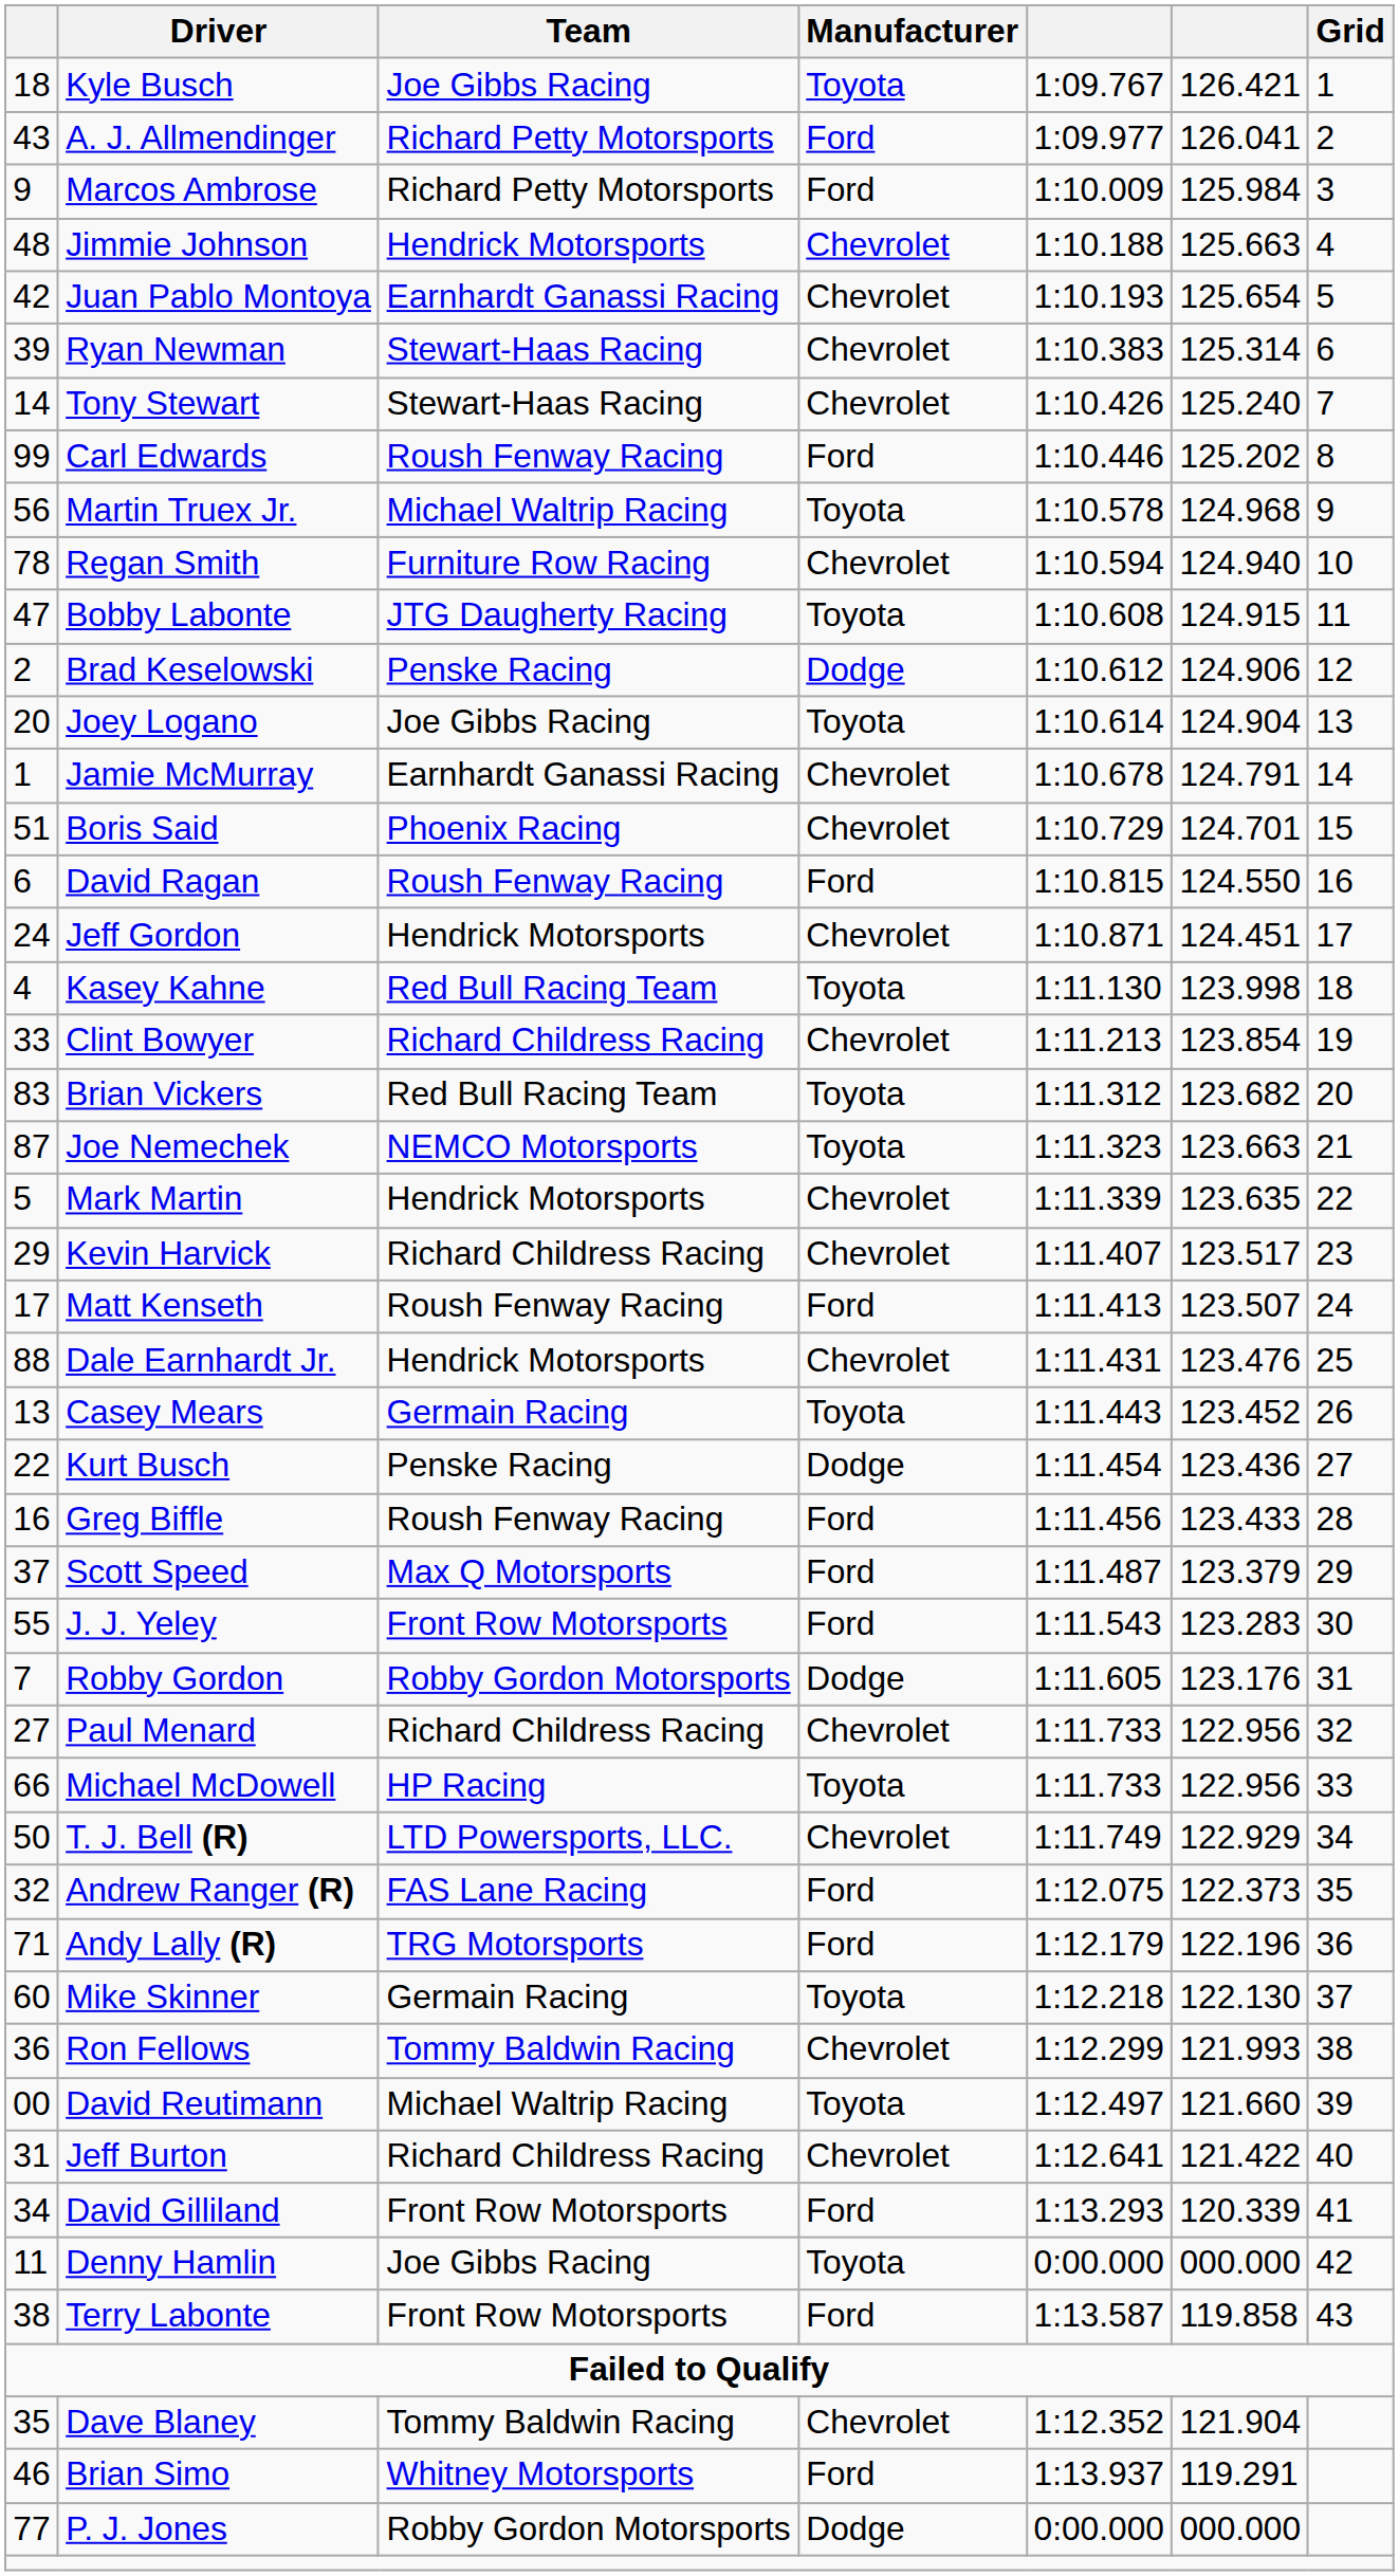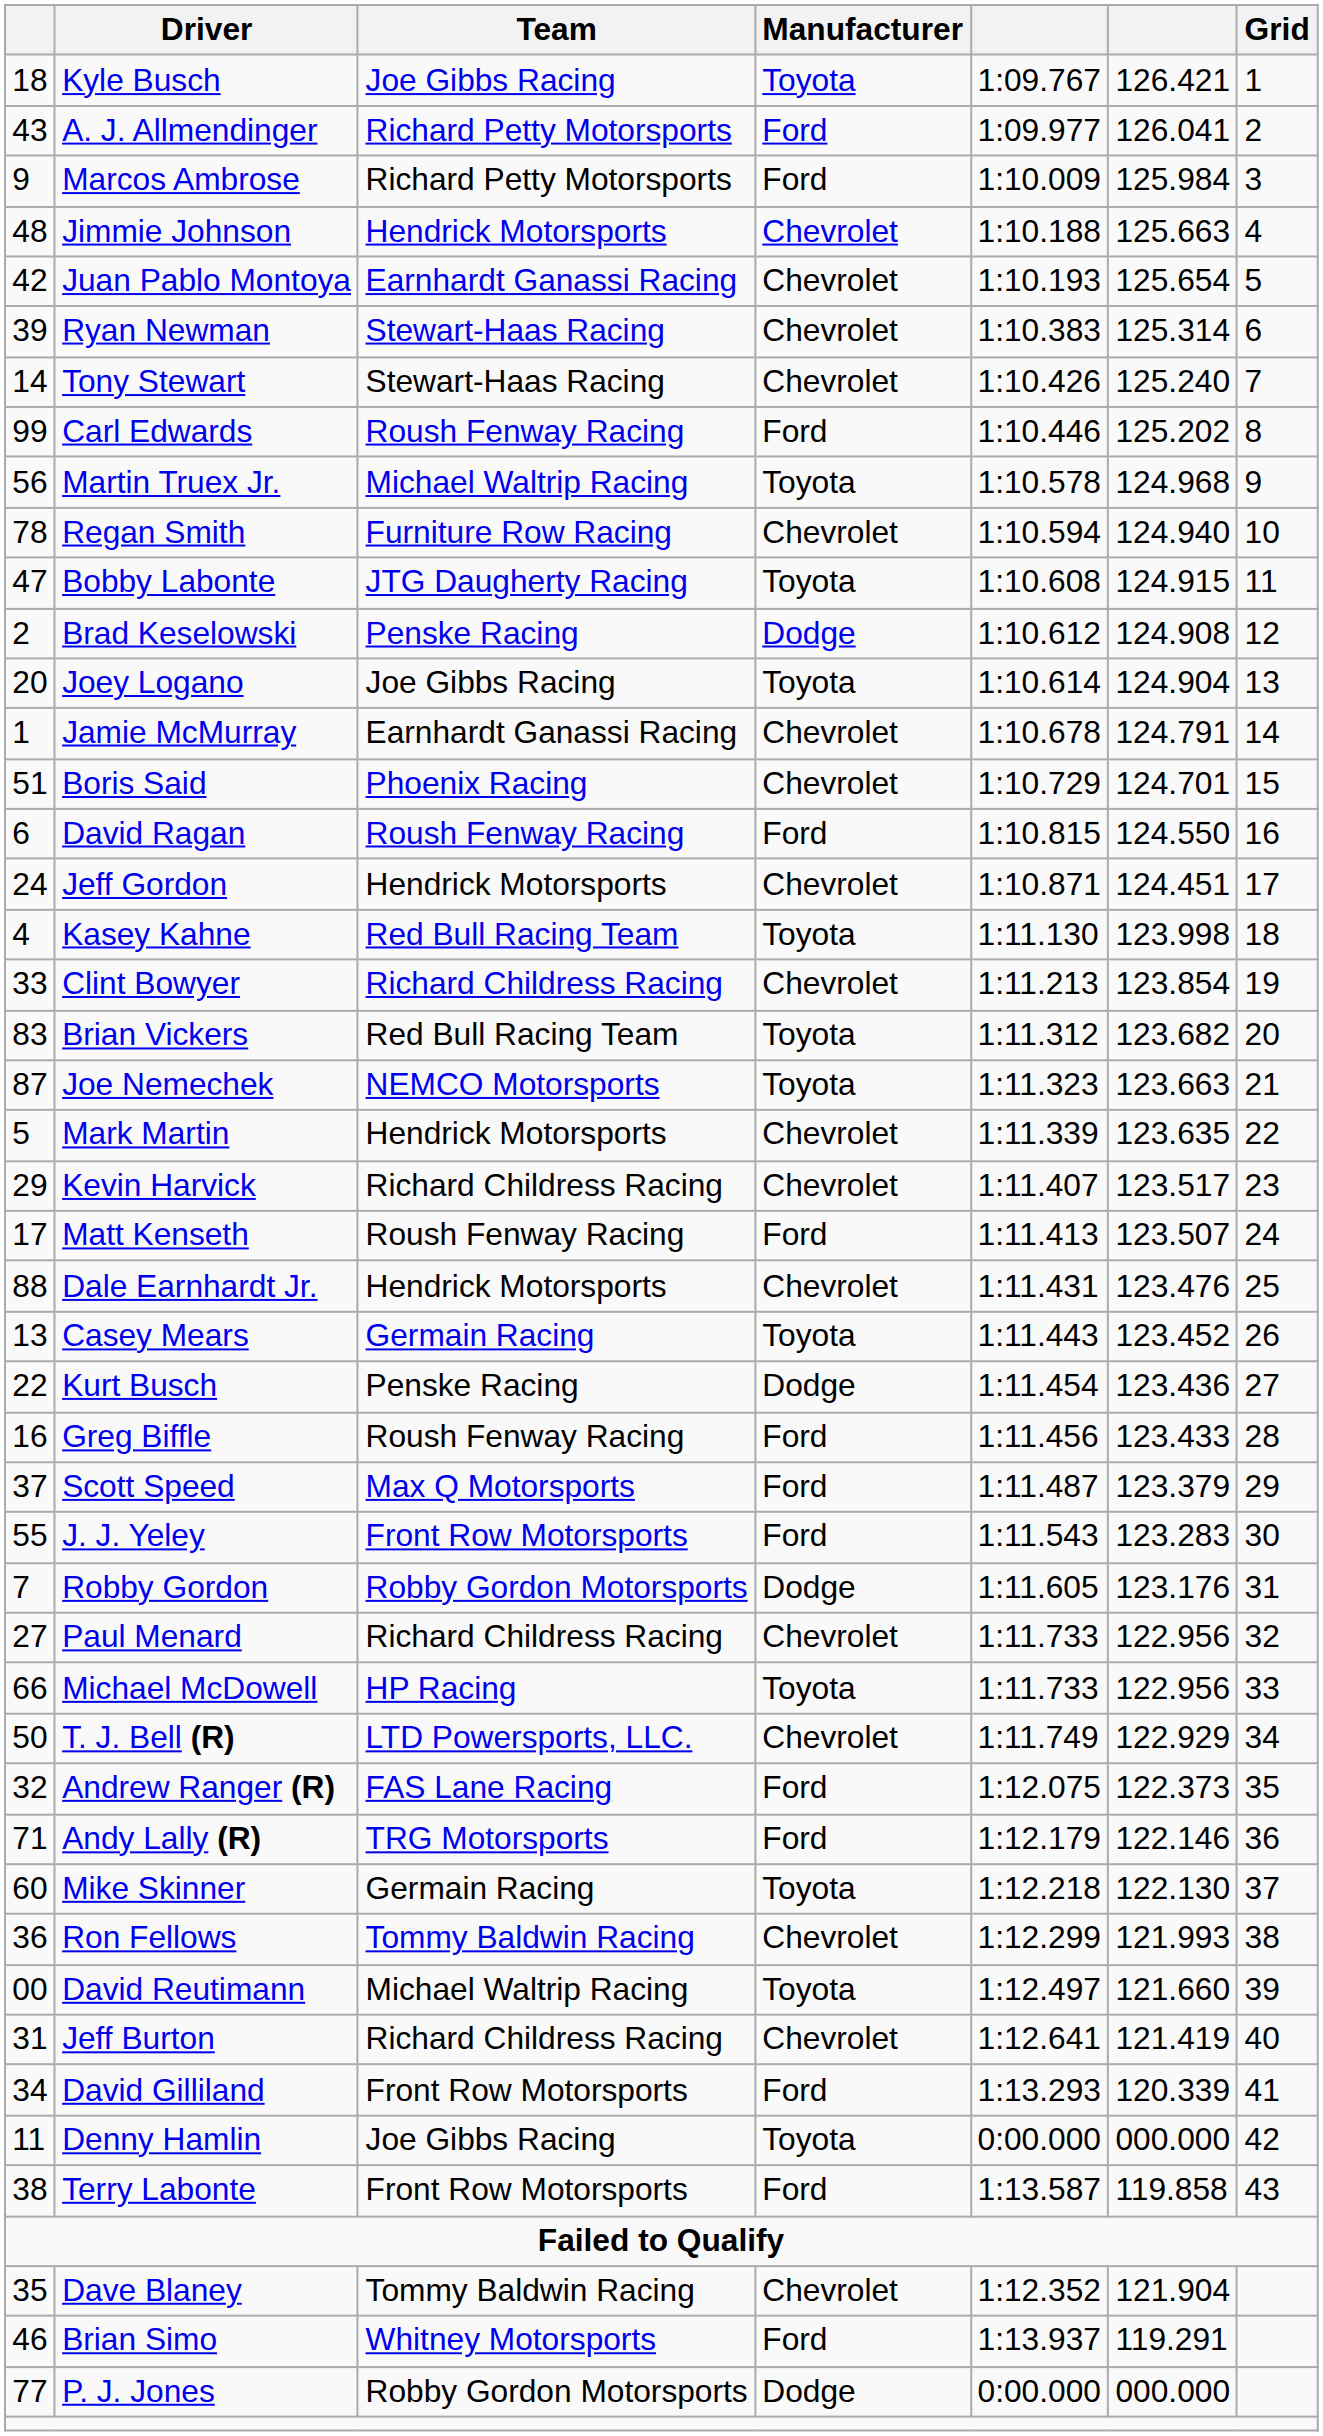 <table class="wikitable">
 <tr>
 <th></th>
 <th>Driver</th>
 <th>Team</th>
 <th>Manufacturer</th>
 <th></th>
 <th></th>
 <th>Grid</th>
 </tr>
 <tr>
 <td>18</td>
 <td><a href='#'>Kyle Busch</a></td>
 <td><a href='#'>Joe Gibbs Racing</a></td>
 <td><a href='#'>Toyota</a></td>
 <td>1:09.767</td>
 <td>126.421</td>
 <td>1</td>
 </tr>
 <tr>
 <td>43</td>
 <td><a href='#'>A. J. Allmendinger</a></td>
 <td><a href='#'>Richard Petty Motorsports</a></td>
 <td><a href='#'>Ford</a></td>
 <td>1:09.977</td>
 <td>126.041</td>
 <td>2</td>
 </tr>
 <tr>
 <td>9</td>
 <td><a href='#'>Marcos Ambrose</a></td>
 <td>Richard Petty Motorsports</td>
 <td>Ford</td>
 <td>1:10.009</td>
 <td>125.984</td>
 <td>3</td>
 </tr>
 <tr>
 <td>48</td>
 <td><a href='#'>Jimmie Johnson</a></td>
 <td><a href='#'>Hendrick Motorsports</a></td>
 <td><a href='#'>Chevrolet</a></td>
 <td>1:10.188</td>
 <td>125.663</td>
 <td>4</td>
 </tr>
 <tr>
 <td>42</td>
 <td><a href='#'>Juan Pablo Montoya</a></td>
 <td><a href='#'>Earnhardt Ganassi Racing</a></td>
 <td>Chevrolet</td>
 <td>1:10.193</td>
 <td>125.654</td>
 <td>5</td>
 </tr>
 <tr>
 <td>39</td>
 <td><a href='#'>Ryan Newman</a></td>
 <td><a href='#'>Stewart-Haas Racing</a></td>
 <td>Chevrolet</td>
 <td>1:10.383</td>
 <td>125.314</td>
 <td>6</td>
 </tr>
 <tr>
 <td>14</td>
 <td><a href='#'>Tony Stewart</a></td>
 <td>Stewart-Haas Racing</td>
 <td>Chevrolet</td>
 <td>1:10.426</td>
 <td>125.240</td>
 <td>7</td>
 </tr>
 <tr>
 <td>99</td>
 <td><a href='#'>Carl Edwards</a></td>
 <td><a href='#'>Roush Fenway Racing</a></td>
 <td>Ford</td>
 <td>1:10.446</td>
 <td>125.202</td>
 <td>8</td>
 </tr>
 <tr>
 <td>56</td>
 <td><a href='#'>Martin Truex Jr.</a></td>
 <td><a href='#'>Michael Waltrip Racing</a></td>
 <td>Toyota</td>
 <td>1:10.578</td>
 <td>124.968</td>
 <td>9</td>
 </tr>
 <tr>
 <td>78</td>
 <td><a href='#'>Regan Smith</a></td>
 <td><a href='#'>Furniture Row Racing</a></td>
 <td>Chevrolet</td>
 <td>1:10.594</td>
 <td>124.940</td>
 <td>10</td>
 </tr>
 <tr>
 <td>47</td>
 <td><a href='#'>Bobby Labonte</a></td>
 <td><a href='#'>JTG Daugherty Racing</a></td>
 <td>Toyota</td>
 <td>1:10.608</td>
 <td>124.915</td>
 <td>11</td>
 </tr>
 <tr>
 <td>2</td>
 <td><a href='#'>Brad Keselowski</a></td>
 <td><a href='#'>Penske Racing</a></td>
 <td><a href='#'>Dodge</a></td>
 <td>1:10.612</td>
-<td>124.906</td>
+<td>124.908</td>
 <td>12</td>
 </tr>
 <tr>
 <td>20</td>
 <td><a href='#'>Joey Logano</a></td>
 <td>Joe Gibbs Racing</td>
 <td>Toyota</td>
 <td>1:10.614</td>
 <td>124.904</td>
 <td>13</td>
 </tr>
 <tr>
 <td>1</td>
 <td><a href='#'>Jamie McMurray</a></td>
 <td>Earnhardt Ganassi Racing</td>
 <td>Chevrolet</td>
 <td>1:10.678</td>
 <td>124.791</td>
 <td>14</td>
 </tr>
 <tr>
 <td>51</td>
 <td><a href='#'>Boris Said</a></td>
 <td><a href='#'>Phoenix Racing</a></td>
 <td>Chevrolet</td>
 <td>1:10.729</td>
 <td>124.701</td>
 <td>15</td>
 </tr>
 <tr>
 <td>6</td>
 <td><a href='#'>David Ragan</a></td>
 <td><a href='#'>Roush Fenway Racing</a></td>
 <td>Ford</td>
 <td>1:10.815</td>
 <td>124.550</td>
 <td>16</td>
 </tr>
 <tr>
 <td>24</td>
 <td><a href='#'>Jeff Gordon</a></td>
 <td>Hendrick Motorsports</td>
 <td>Chevrolet</td>
 <td>1:10.871</td>
 <td>124.451</td>
 <td>17</td>
 </tr>
 <tr>
 <td>4</td>
 <td><a href='#'>Kasey Kahne</a></td>
 <td><a href='#'>Red Bull Racing Team</a></td>
 <td>Toyota</td>
 <td>1:11.130</td>
 <td>123.998</td>
 <td>18</td>
 </tr>
 <tr>
 <td>33</td>
 <td><a href='#'>Clint Bowyer</a></td>
 <td><a href='#'>Richard Childress Racing</a></td>
 <td>Chevrolet</td>
 <td>1:11.213</td>
 <td>123.854</td>
 <td>19</td>
 </tr>
 <tr>
 <td>83</td>
 <td><a href='#'>Brian Vickers</a></td>
 <td>Red Bull Racing Team</td>
 <td>Toyota</td>
 <td>1:11.312</td>
 <td>123.682</td>
 <td>20</td>
 </tr>
 <tr>
 <td>87</td>
 <td><a href='#'>Joe Nemechek</a></td>
 <td><a href='#'>NEMCO Motorsports</a></td>
 <td>Toyota</td>
 <td>1:11.323</td>
 <td>123.663</td>
 <td>21</td>
 </tr>
 <tr>
 <td>5</td>
 <td><a href='#'>Mark Martin</a></td>
 <td>Hendrick Motorsports</td>
 <td>Chevrolet</td>
 <td>1:11.339</td>
 <td>123.635</td>
 <td>22</td>
 </tr>
 <tr>
 <td>29</td>
 <td><a href='#'>Kevin Harvick</a></td>
 <td>Richard Childress Racing</td>
 <td>Chevrolet</td>
 <td>1:11.407</td>
 <td>123.517</td>
 <td>23</td>
 </tr>
 <tr>
 <td>17</td>
 <td><a href='#'>Matt Kenseth</a></td>
 <td>Roush Fenway Racing</td>
 <td>Ford</td>
 <td>1:11.413</td>
 <td>123.507</td>
 <td>24</td>
 </tr>
 <tr>
 <td>88</td>
 <td><a href='#'>Dale Earnhardt Jr.</a></td>
 <td>Hendrick Motorsports</td>
 <td>Chevrolet</td>
 <td>1:11.431</td>
 <td>123.476</td>
 <td>25</td>
 </tr>
 <tr>
 <td>13</td>
 <td><a href='#'>Casey Mears</a></td>
 <td><a href='#'>Germain Racing</a></td>
 <td>Toyota</td>
 <td>1:11.443</td>
 <td>123.452</td>
 <td>26</td>
 </tr>
 <tr>
 <td>22</td>
 <td><a href='#'>Kurt Busch</a></td>
 <td>Penske Racing</td>
 <td>Dodge</td>
 <td>1:11.454</td>
 <td>123.436</td>
 <td>27</td>
 </tr>
 <tr>
 <td>16</td>
 <td><a href='#'>Greg Biffle</a></td>
 <td>Roush Fenway Racing</td>
 <td>Ford</td>
 <td>1:11.456</td>
 <td>123.433</td>
 <td>28</td>
 </tr>
 <tr>
 <td>37</td>
 <td><a href='#'>Scott Speed</a></td>
 <td><a href='#'>Max Q Motorsports</a></td>
 <td>Ford</td>
 <td>1:11.487</td>
 <td>123.379</td>
 <td>29</td>
 </tr>
 <tr>
 <td>55</td>
 <td><a href='#'>J. J. Yeley</a></td>
 <td><a href='#'>Front Row Motorsports</a></td>
 <td>Ford</td>
 <td>1:11.543</td>
 <td>123.283</td>
 <td>30</td>
 </tr>
 <tr>
 <td>7</td>
 <td><a href='#'>Robby Gordon</a></td>
 <td><a href='#'>Robby Gordon Motorsports</a></td>
 <td>Dodge</td>
 <td>1:11.605</td>
 <td>123.176</td>
 <td>31</td>
 </tr>
 <tr>
 <td>27</td>
 <td><a href='#'>Paul Menard</a></td>
 <td>Richard Childress Racing</td>
 <td>Chevrolet</td>
 <td>1:11.733</td>
 <td>122.956</td>
 <td>32</td>
 </tr>
 <tr>
 <td>66</td>
 <td><a href='#'>Michael McDowell</a></td>
 <td><a href='#'>HP Racing</a></td>
 <td>Toyota</td>
 <td>1:11.733</td>
 <td>122.956</td>
 <td>33</td>
 </tr>
 <tr>
 <td>50</td>
 <td><a href='#'>T. J. Bell</a> <strong>(R)</strong></td>
 <td><a href='#'>LTD Powersports, LLC.</a></td>
 <td>Chevrolet</td>
 <td>1:11.749</td>
 <td>122.929</td>
 <td>34</td>
 </tr>
 <tr>
 <td>32</td>
 <td><a href='#'>Andrew Ranger</a> <strong>(R)</strong></td>
 <td><a href='#'>FAS Lane Racing</a></td>
 <td>Ford</td>
 <td>1:12.075</td>
 <td>122.373</td>
 <td>35</td>
 </tr>
 <tr>
 <td>71</td>
 <td><a href='#'>Andy Lally</a> <strong>(R)</strong></td>
 <td><a href='#'>TRG Motorsports</a></td>
 <td>Ford</td>
 <td>1:12.179</td>
-<td>122.196</td>
+<td>122.146</td>
 <td>36</td>
 </tr>
 <tr>
 <td>60</td>
 <td><a href='#'>Mike Skinner</a></td>
 <td>Germain Racing</td>
 <td>Toyota</td>
 <td>1:12.218</td>
 <td>122.130</td>
 <td>37</td>
 </tr>
 <tr>
 <td>36</td>
 <td><a href='#'>Ron Fellows</a></td>
 <td><a href='#'>Tommy Baldwin Racing</a></td>
 <td>Chevrolet</td>
 <td>1:12.299</td>
 <td>121.993</td>
 <td>38</td>
 </tr>
 <tr>
 <td>00</td>
 <td><a href='#'>David Reutimann</a></td>
 <td>Michael Waltrip Racing</td>
 <td>Toyota</td>
 <td>1:12.497</td>
 <td>121.660</td>
 <td>39</td>
 </tr>
 <tr>
 <td>31</td>
 <td><a href='#'>Jeff Burton</a></td>
 <td>Richard Childress Racing</td>
 <td>Chevrolet</td>
 <td>1:12.641</td>
-<td>121.422</td>
+<td>121.419</td>
 <td>40</td>
 </tr>
 <tr>
 <td>34</td>
 <td><a href='#'>David Gilliland</a></td>
 <td>Front Row Motorsports</td>
 <td>Ford</td>
 <td>1:13.293</td>
 <td>120.339</td>
 <td>41</td>
 </tr>
 <tr>
 <td>11</td>
 <td><a href='#'>Denny Hamlin</a></td>
 <td>Joe Gibbs Racing</td>
 <td>Toyota</td>
 <td>0:00.000</td>
 <td>000.000</td>
 <td>42</td>
 </tr>
 <tr>
 <td>38</td>
 <td><a href='#'>Terry Labonte</a></td>
 <td>Front Row Motorsports</td>
 <td>Ford</td>
 <td>1:13.587</td>
 <td>119.858</td>
 <td>43</td>
 </tr>
 <tr>
 <td colspan="7" style="text-align:center;"><strong>Failed to Qualify</strong></td>
 </tr>
 <tr>
 <td>35</td>
 <td><a href='#'>Dave Blaney</a></td>
 <td>Tommy Baldwin Racing</td>
 <td>Chevrolet</td>
 <td>1:12.352</td>
 <td>121.904</td>
 <td></td>
 </tr>
 <tr>
 <td>46</td>
 <td><a href='#'>Brian Simo</a></td>
 <td><a href='#'>Whitney Motorsports</a></td>
 <td>Ford</td>
 <td>1:13.937</td>
 <td>119.291</td>
 <td></td>
 </tr>
 <tr>
 <td>77</td>
 <td><a href='#'>P. J. Jones</a></td>
 <td>Robby Gordon Motorsports</td>
 <td>Dodge</td>
 <td>0:00.000</td>
 <td>000.000</td>
 <td></td>
 </tr>
 <tr>
 <td colspan="8"></td>
 </tr>
 </table>
